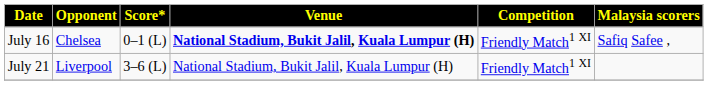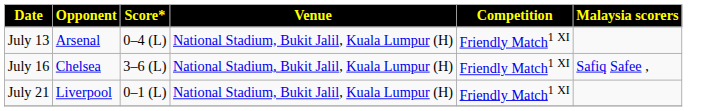 <table class="wikitable">
 <tr>
 <th style="background:black; color:yellow;">Date</th>
 <th style="background:black; color:yellow;">Opponent</th>
 <th style="background:black; color:yellow;">Score*</th>
 <th style="background:black; color:yellow;">Venue</th>
 <th style="background:black; color:yellow;">Competition</th>
 <th style="background:black; color:yellow;">Malaysia scorers</th>
 </tr>
 <tr>
+<td>July 13</td>
+<td> <a href='#'>Arsenal</a></td>
+<td>0–4 (L)</td>
+<td><a href='#'>National Stadium, Bukit Jalil</a>, <a href='#'>Kuala Lumpur</a> (H)</td>
+<td><a href='#'>Friendly Match</a><sup>1</sup> <sup>XI</sup></td>
+<td></td>
+</tr>
+<tr>
 <td>July 16</td>
 <td> <a href='#'>Chelsea</a></td>
-<td>0–1 (L)</td>
-<td><strong><a href='#'>National Stadium, Bukit Jalil</a>, <a href='#'>Kuala Lumpur</a> (H)</strong></td>
+<td>3–6 (L)</td>
+<td><a href='#'>National Stadium, Bukit Jalil</a>, <a href='#'>Kuala Lumpur</a> (H)</td>
 <td><a href='#'>Friendly Match</a><sup>1</sup> <sup>XI</sup></td>
 <td><a href='#'>Safiq</a>  <a href='#'>Safee</a> ,</td>
 </tr>
 <tr>
 <td>July 21</td>
 <td> <a href='#'>Liverpool</a></td>
-<td>3–6 (L)</td>
+<td>0–1 (L)</td>
 <td><a href='#'>National Stadium, Bukit Jalil</a>, <a href='#'>Kuala Lumpur</a> (H)</td>
 <td><a href='#'>Friendly Match</a><sup>1</sup> <sup>XI</sup></td>
 <td></td>
 </tr>
 <tr>
 </tr>
 </table>
